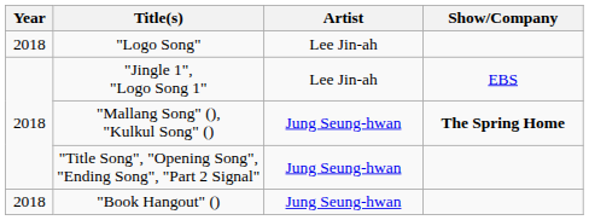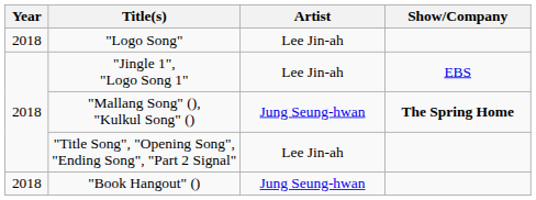 <table class="wikitable plainrowheaders" style="text-align:center;">
 <tr>
 <th width="40px">Year</th>
 <th width="200px">Title(s)</th>
 <th width="150px">Artist</th>
 <th width="150px">Show/Company</th>
 </tr>
 <tr>
 <td>2018</td>
 <td>"Logo Song"</td>
 <td>Lee Jin-ah</td>
 <td><em></em></td>
 </tr>
 <tr>
 <td rowspan="3">2018</td>
 <td>"Jingle 1", <br>"Logo Song 1"</td>
 <td>Lee Jin-ah</td>
 <td><a href='#'>EBS</a></td>
 </tr>
 <tr>
 <td>"Mallang Song" (),<br>"Kulkul Song" ()</td>
 <td><a href='#'>Jung Seung-hwan</a></td>
 <td><strong>The Spring Home</strong></td>
 </tr>
 <tr>
 <td>"Title Song", "Opening Song", "Ending Song", "Part 2 Signal"</td>
-<td><a href='#'>Jung Seung-hwan</a></td>
+<td>Lee Jin-ah</td>
 <td><em></em></td>
 </tr>
 <tr>
 <td>2018</td>
 <td>"Book Hangout" ()</td>
 <td><a href='#'>Jung Seung-hwan</a></td>
 <td><em></em></td>
 </tr>
 </table>
